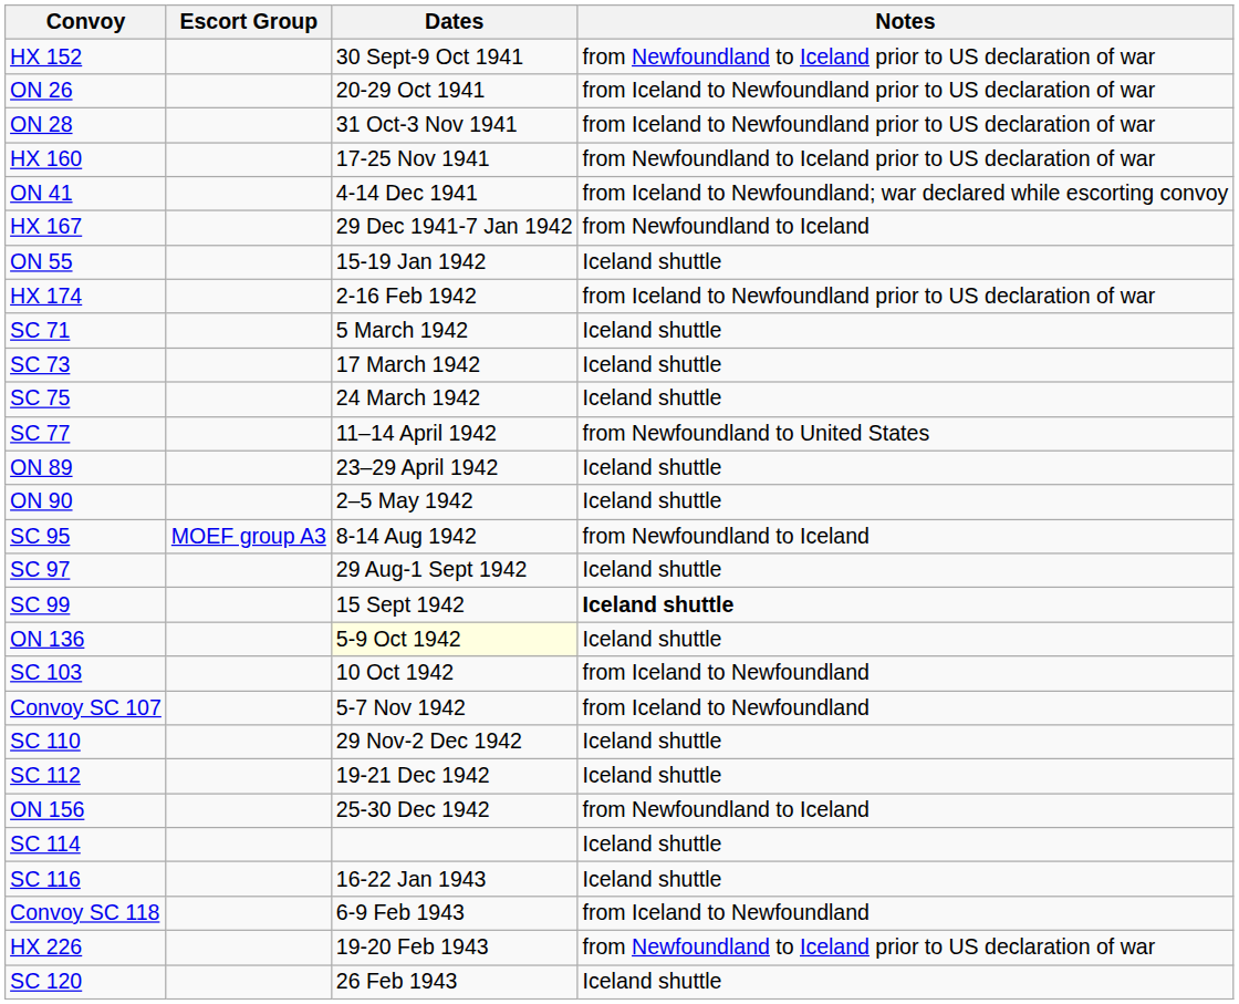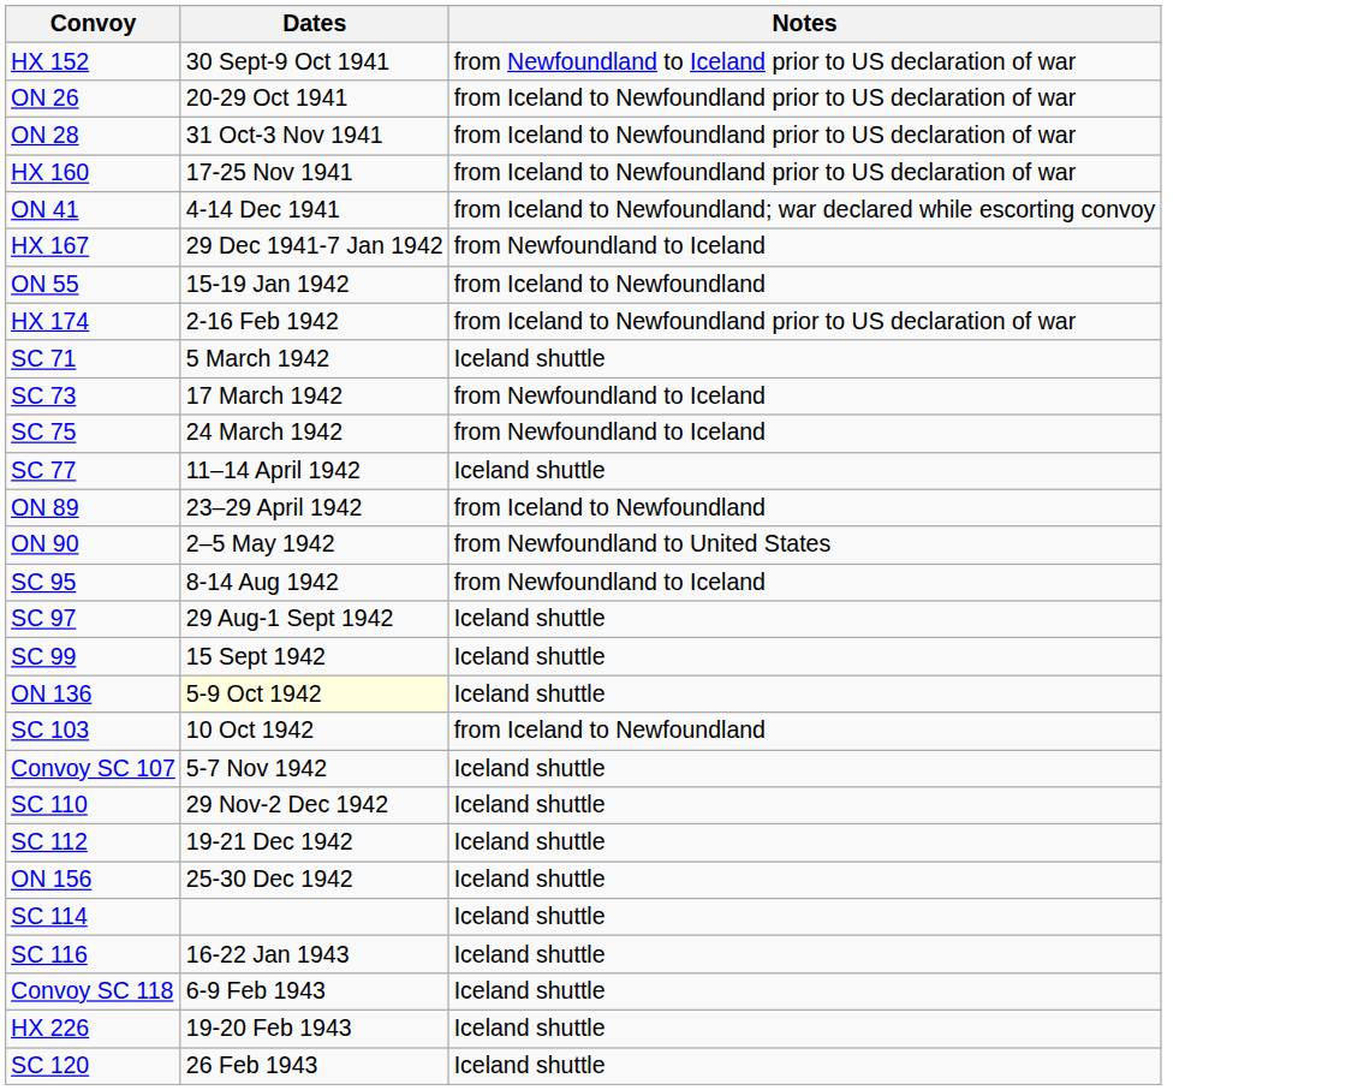 <table class="wikitable">
 <tr>
 <th>Convoy</th>
-<th>Escort Group</th>
 <th>Dates</th>
 <th>Notes</th>
 </tr>
 <tr>
 <td><a href='#'>HX 152</a></td>
-<td></td>
 <td>30 Sept-9 Oct 1941</td>
 <td>from <a href='#'>Newfoundland</a> to <a href='#'>Iceland</a> prior to US declaration of war</td>
 </tr>
 <tr>
 <td><a href='#'>ON 26</a></td>
-<td></td>
 <td>20-29 Oct 1941</td>
 <td>from Iceland to Newfoundland prior to US declaration of war</td>
 </tr>
 <tr>
 <td><a href='#'>ON 28</a></td>
-<td></td>
 <td>31 Oct-3 Nov 1941</td>
 <td>from Iceland to Newfoundland prior to US declaration of war</td>
 </tr>
 <tr>
 <td><a href='#'>HX 160</a></td>
-<td></td>
 <td>17-25 Nov 1941</td>
-<td>from Newfoundland to Iceland prior to US declaration of war</td>
+<td>from Iceland to Newfoundland prior to US declaration of war</td>
 </tr>
 <tr>
 <td><a href='#'>ON 41</a></td>
-<td></td>
 <td>4-14 Dec 1941</td>
 <td>from Iceland to Newfoundland; war declared while escorting convoy</td>
 </tr>
 <tr>
 <td><a href='#'>HX 167</a></td>
-<td></td>
 <td>29 Dec 1941-7 Jan 1942</td>
 <td>from Newfoundland to Iceland</td>
 </tr>
 <tr>
 <td><a href='#'>ON 55</a></td>
-<td></td>
 <td>15-19 Jan 1942</td>
-<td>Iceland shuttle</td>
+<td>from Iceland to Newfoundland</td>
 </tr>
 <tr>
 <td><a href='#'>HX 174</a></td>
-<td></td>
 <td>2-16 Feb 1942</td>
 <td>from Iceland to Newfoundland prior to US declaration of war</td>
 </tr>
 <tr>
 <td><a href='#'>SC 71</a></td>
-<td></td>
 <td>5 March 1942</td>
 <td>Iceland shuttle</td>
 </tr>
 <tr>
 <td><a href='#'>SC 73</a></td>
-<td></td>
 <td>17 March 1942</td>
+<td>from Newfoundland to Iceland</td>
+</tr>
+<tr>
+<td><a href='#'>SC 75</a></td>
+<td>24 March 1942</td>
+<td>from Newfoundland to Iceland</td>
+</tr>
+<tr>
+<td><a href='#'>SC 77</a></td>
+<td>11–14 April 1942</td>
 <td>Iceland shuttle</td>
 </tr>
 <tr>
-<td><a href='#'>SC 75</a></td>
-<td></td>
-<td>24 March 1942</td>
-<td>Iceland shuttle</td>
+<td><a href='#'>ON 89</a></td>
+<td>23–29 April 1942</td>
+<td>from Iceland to Newfoundland</td>
 </tr>
 <tr>
-<td><a href='#'>SC 77</a></td>
-<td></td>
-<td>11–14 April 1942</td>
+<td><a href='#'>ON 90</a></td>
+<td>2–5 May 1942</td>
 <td>from Newfoundland to United States</td>
 </tr>
 <tr>
-<td><a href='#'>ON 89</a></td>
-<td></td>
-<td>23–29 April 1942</td>
-<td>Iceland shuttle</td>
-</tr>
-<tr>
-<td><a href='#'>ON 90</a></td>
-<td></td>
-<td>2–5 May 1942</td>
-<td>Iceland shuttle</td>
-</tr>
-<tr>
 <td><a href='#'>SC 95</a></td>
-<td><a href='#'>MOEF group A3</a></td>
 <td>8-14 Aug 1942</td>
 <td>from Newfoundland to Iceland</td>
 </tr>
 <tr>
 <td><a href='#'>SC 97</a></td>
-<td></td>
 <td>29 Aug-1 Sept 1942</td>
 <td>Iceland shuttle</td>
 </tr>
 <tr>
 <td><a href='#'>SC 99</a></td>
-<td></td>
 <td>15 Sept 1942</td>
-<td><strong>Iceland shuttle</strong></td>
+<td>Iceland shuttle</td>
 </tr>
 <tr>
 <td><a href='#'>ON 136</a></td>
-<td></td>
 <td style="background: lightyellow;">5-9 Oct 1942</td>
 <td>Iceland shuttle</td>
 </tr>
 <tr>
 <td><a href='#'>SC 103</a></td>
-<td></td>
 <td>10 Oct 1942</td>
 <td>from Iceland to Newfoundland</td>
 </tr>
 <tr>
 <td><a href='#'>Convoy SC 107</a></td>
-<td></td>
 <td>5-7 Nov 1942</td>
-<td>from Iceland to Newfoundland</td>
+<td>Iceland shuttle</td>
 </tr>
 <tr>
 <td><a href='#'>SC 110</a></td>
-<td></td>
 <td>29 Nov-2 Dec 1942</td>
 <td>Iceland shuttle</td>
 </tr>
 <tr>
 <td><a href='#'>SC 112</a></td>
-<td></td>
 <td>19-21 Dec 1942</td>
 <td>Iceland shuttle</td>
 </tr>
 <tr>
 <td><a href='#'>ON 156</a></td>
-<td></td>
 <td>25-30 Dec 1942</td>
-<td>from Newfoundland to Iceland</td>
+<td>Iceland shuttle</td>
 </tr>
 <tr>
 <td><a href='#'>SC 114</a></td>
-<td></td>
 <td></td>
 <td>Iceland shuttle</td>
 </tr>
 <tr>
 <td><a href='#'>SC 116</a></td>
-<td></td>
 <td>16-22 Jan 1943</td>
 <td>Iceland shuttle</td>
 </tr>
 <tr>
 <td><a href='#'>Convoy SC 118</a></td>
-<td></td>
 <td>6-9 Feb 1943</td>
-<td>from Iceland to Newfoundland</td>
+<td>Iceland shuttle</td>
 </tr>
 <tr>
 <td><a href='#'>HX 226</a></td>
-<td></td>
 <td>19-20 Feb 1943</td>
-<td>from <a href='#'>Newfoundland</a> to <a href='#'>Iceland</a> prior to US declaration of war</td>
+<td>Iceland shuttle</td>
 </tr>
 <tr>
 <td><a href='#'>SC 120</a></td>
-<td></td>
 <td>26 Feb 1943</td>
 <td>Iceland shuttle</td>
 </tr>
 </table>
